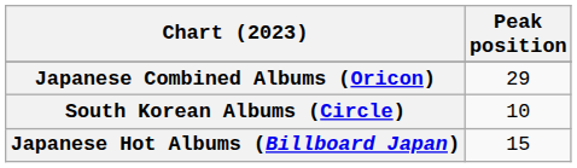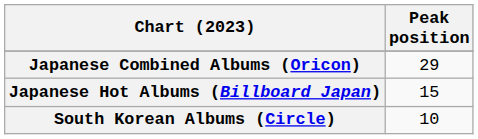 <table class="wikitable sortable plainrowheaders" style="text-align:center;">
 <tr>
 <th scope="col">Chart (2023)</th>
 <th scope="col">Peak<br>position</th>
 </tr>
 <tr>
 </tr>
 <tr>
 <th scope="row">Japanese Combined Albums (<a href='#'>Oricon</a>)</th>
 <td>29</td>
 </tr>
 <tr>
+<th scope="row">Japanese Hot Albums (<em><a href='#'>Billboard Japan</a></em>)</th>
+<td>15</td>
+</tr>
+<tr>
 <th scope="row">South Korean Albums (<a href='#'>Circle</a>)</th>
 <td>10</td>
 </tr>
-<tr>
-<th scope="row">Japanese Hot Albums (<em><a href='#'>Billboard Japan</a></em>)</th>
-<td>15</td>
-</tr>
 </table>
